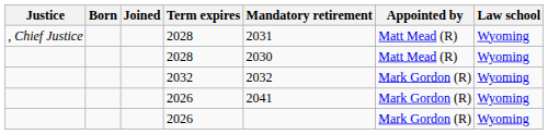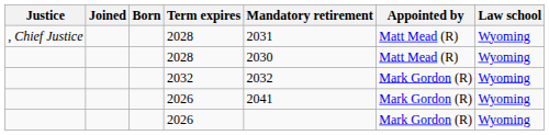 <table class="wikitable sortable">
 <tr>
 <th>Justice</th>
+<th>Joined</th>
 <th>Born</th>
-<th>Joined</th>
 <th>Term expires</th>
 <th>Mandatory retirement</th>
 <th>Appointed by</th>
 <th>Law school</th>
 </tr>
 <tr>
 <td>, <em>Chief Justice</em></td>
 <td></td>
 <td></td>
 <td>2028</td>
 <td>2031</td>
 <td><a href='#'>Matt Mead</a> (R)</td>
 <td><a href='#'>Wyoming</a></td>
 </tr>
 <tr>
 <td></td>
 <td></td>
 <td></td>
 <td>2028</td>
 <td>2030</td>
 <td><a href='#'>Matt Mead</a> (R)</td>
 <td><a href='#'>Wyoming</a></td>
 </tr>
 <tr>
 <td></td>
+<td></td>
 <td align="center"></td>
-<td></td>
 <td>2032</td>
 <td>2032</td>
 <td><a href='#'>Mark Gordon</a> (R)</td>
 <td><a href='#'>Wyoming</a></td>
 </tr>
 <tr>
 <td></td>
 <td></td>
 <td></td>
 <td>2026</td>
 <td>2041</td>
 <td><a href='#'>Mark Gordon</a> (R)</td>
 <td><a href='#'>Wyoming</a></td>
 </tr>
 <tr>
 <td></td>
+<td></td>
 <td align="center"></td>
-<td></td>
 <td>2026</td>
 <td align="center"></td>
 <td><a href='#'>Mark Gordon</a> (R)</td>
 <td><a href='#'>Wyoming</a></td>
 </tr>
 </table>
